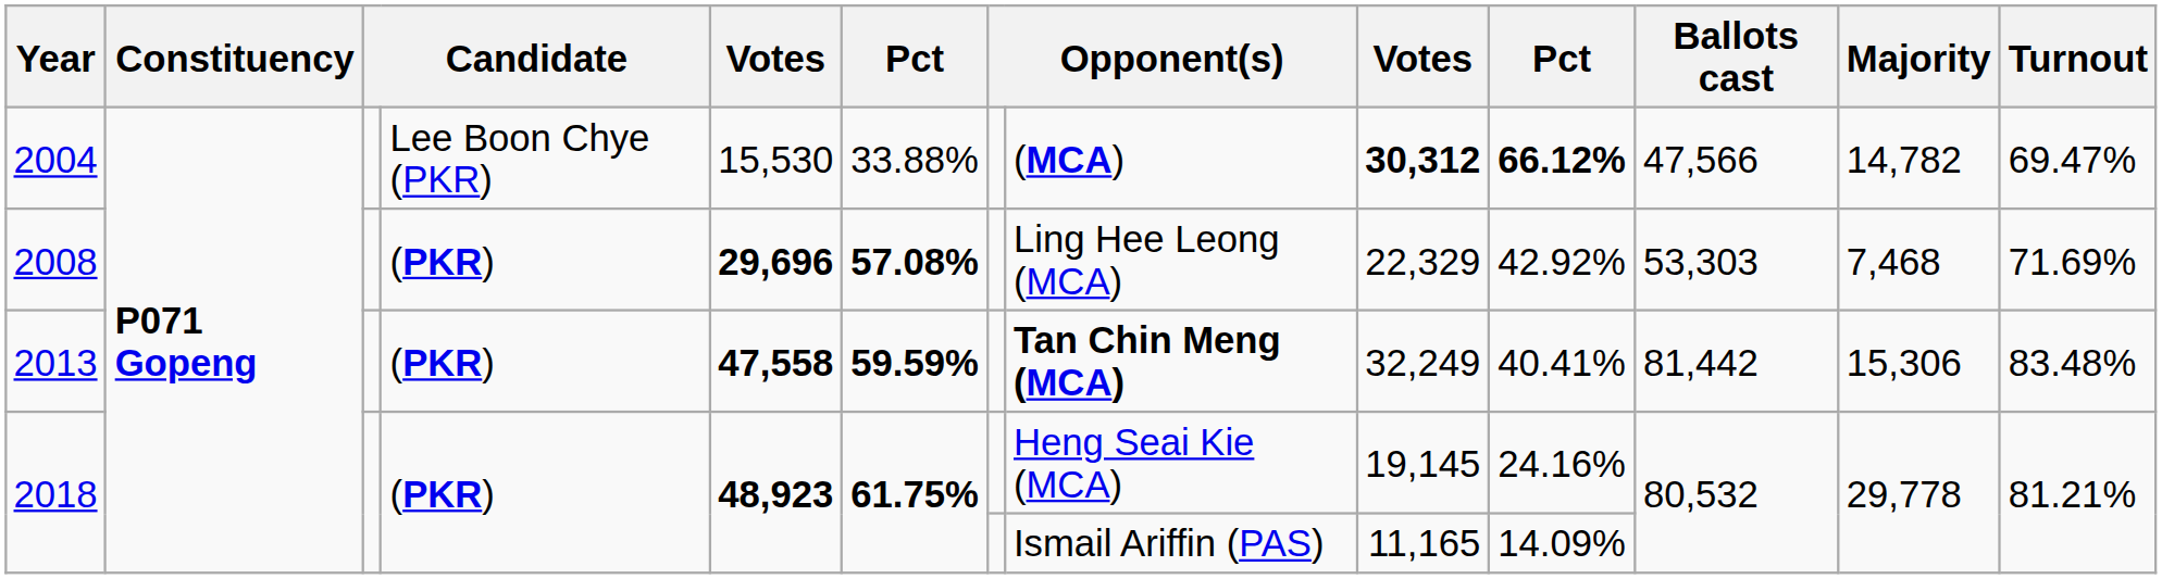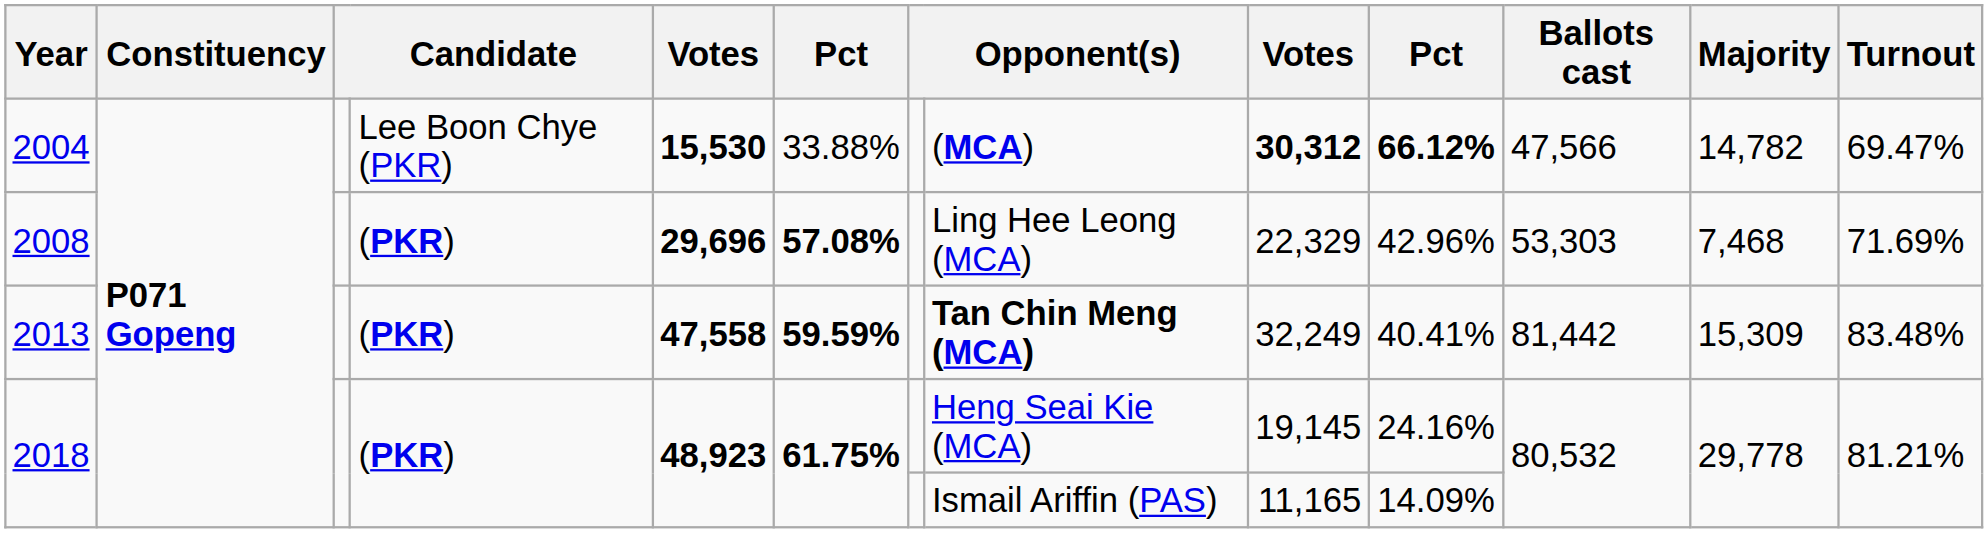 <table class="wikitable" style="margin:0.5em ; font-size:95%">
 <tr>
 <th>Year</th>
 <th>Constituency</th>
 <th colspan=2>Candidate</th>
 <th>Votes</th>
 <th>Pct</th>
 <th colspan=2>Opponent(s)</th>
 <th>Votes</th>
 <th>Pct</th>
 <th>Ballots cast</th>
 <th>Majority</th>
 <th>Turnout</th>
 </tr>
 <tr>
 <td><a href='#'>2004</a></td>
 <td rowspan=5><strong>P071 <a href='#'>Gopeng</a></strong></td>
 <td></td>
 <td>Lee Boon Chye (<a href='#'>PKR</a>)</td>
-<td align="right">15,530</td>
+<td align="right"><strong>15,530</strong></td>
 <td>33.88%</td>
 <td></td>
 <td> (<a href='#'><strong>MCA</strong></a>)</td>
 <td align="right"><strong>30,312</strong></td>
 <td><strong>66.12%</strong></td>
 <td>47,566</td>
 <td>14,782</td>
 <td>69.47%</td>
 </tr>
 <tr>
 <td><a href='#'>2008</a></td>
 <td></td>
 <td> (<a href='#'><strong>PKR</strong></a>)</td>
 <td align="right"><strong>29,696</strong></td>
 <td><strong>57.08%</strong></td>
 <td></td>
 <td>Ling Hee Leong (<a href='#'>MCA</a>)</td>
 <td align="right">22,329</td>
-<td>42.92%</td>
+<td>42.96%</td>
 <td>53,303</td>
 <td>7,468</td>
 <td>71.69%</td>
 </tr>
 <tr>
 <td><a href='#'>2013</a></td>
 <td></td>
 <td> (<a href='#'><strong>PKR</strong></a>)</td>
 <td align="right"><strong>47,558</strong></td>
 <td><strong>59.59%</strong></td>
 <td></td>
 <td><strong>Tan Chin Meng (<a href='#'>MCA</a>)</strong></td>
 <td align="right">32,249</td>
 <td>40.41%</td>
 <td>81,442</td>
-<td>15,306</td>
+<td>15,309</td>
 <td>83.48%</td>
 </tr>
 <tr>
 <td rowspan=2><a href='#'>2018</a></td>
 <td rowspan=2 ></td>
 <td rowspan=2> (<a href='#'><strong>PKR</strong></a>)</td>
 <td rowspan=2 align=right><strong>48,923</strong></td>
 <td rowspan=2><strong>61.75%</strong></td>
 <td></td>
 <td><a href='#'>Heng Seai Kie</a> (<a href='#'>MCA</a>)</td>
 <td align=right>19,145</td>
 <td>24.16%</td>
 <td rowspan=2>80,532</td>
 <td rowspan=2>29,778</td>
 <td rowspan=2>81.21%</td>
 </tr>
 <tr>
 <td></td>
 <td>Ismail Ariffin (<a href='#'>PAS</a>)</td>
 <td align="right">11,165</td>
 <td>14.09%</td>
 </tr>
 </table>
